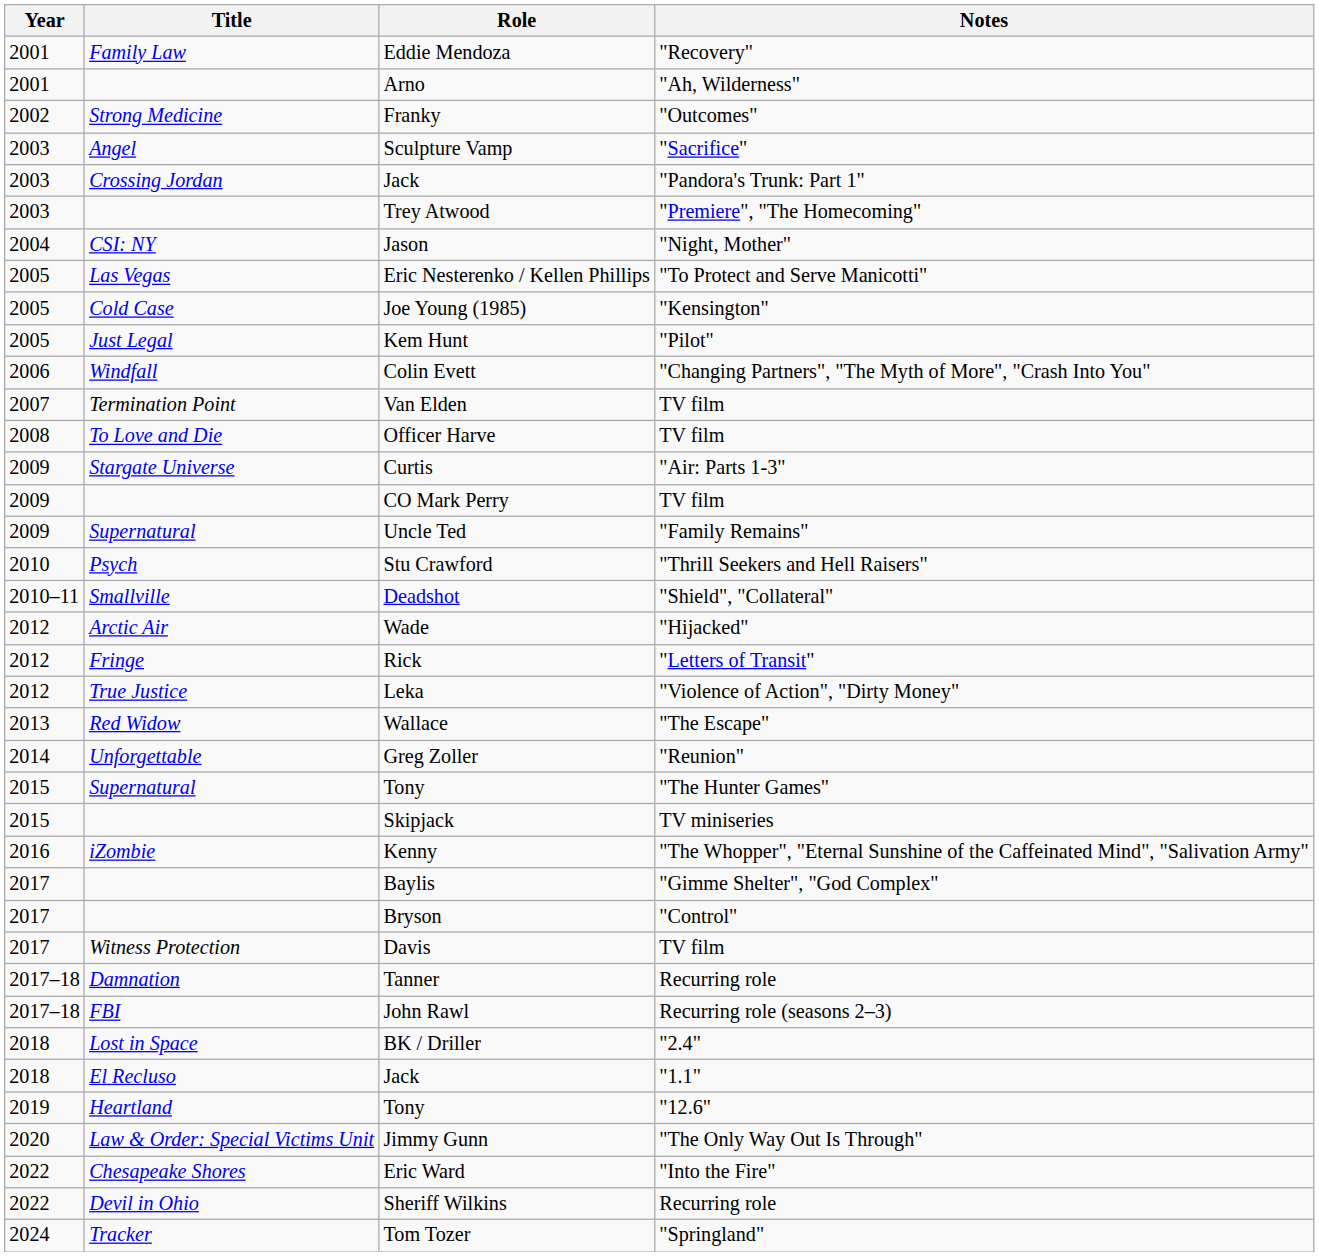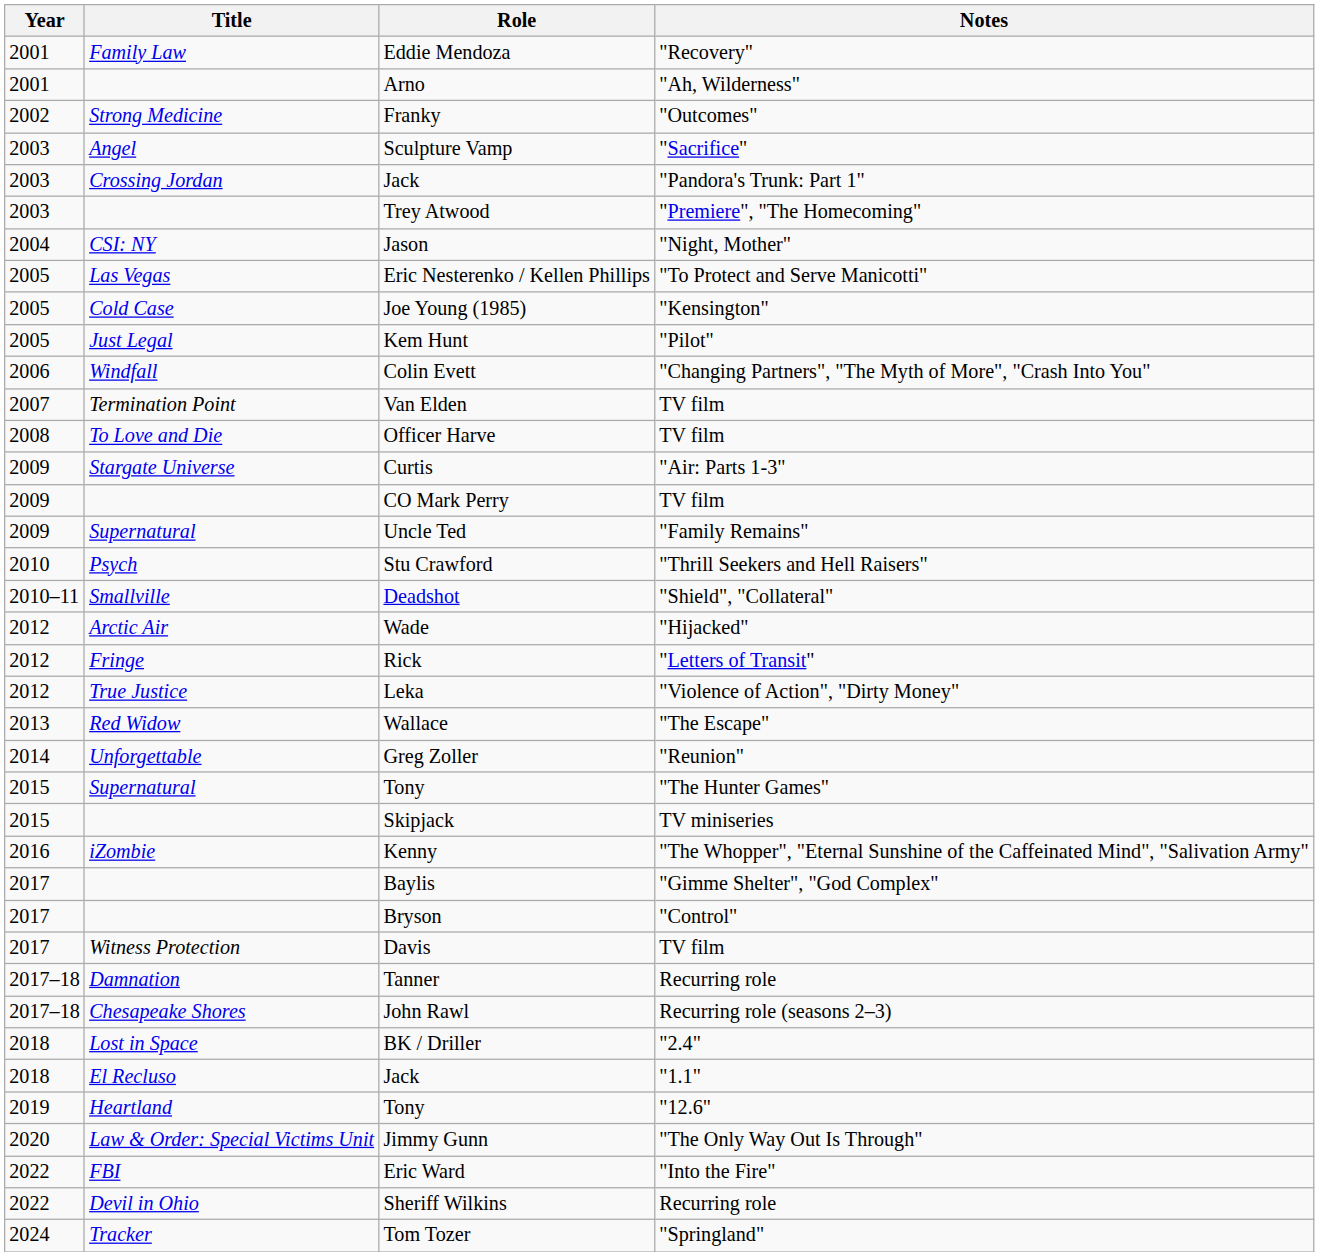 <table class="wikitable sortable">
 <tr>
 <th>Year</th>
 <th>Title</th>
 <th>Role</th>
 <th class="unsortable">Notes</th>
 </tr>
 <tr>
 <td>2001</td>
 <td><em><a href='#'>Family Law</a></em></td>
 <td>Eddie Mendoza</td>
 <td>"Recovery"</td>
 </tr>
 <tr>
 <td>2001</td>
 <td><em></em></td>
 <td>Arno</td>
 <td>"Ah, Wilderness"</td>
 </tr>
 <tr>
 <td>2002</td>
 <td><em><a href='#'>Strong Medicine</a></em></td>
 <td>Franky</td>
 <td>"Outcomes"</td>
 </tr>
 <tr>
 <td>2003</td>
 <td><em><a href='#'>Angel</a></em></td>
 <td>Sculpture Vamp</td>
 <td>"<a href='#'>Sacrifice</a>"</td>
 </tr>
 <tr>
 <td>2003</td>
 <td><em><a href='#'>Crossing Jordan</a></em></td>
 <td>Jack</td>
 <td>"Pandora's Trunk: Part 1"</td>
 </tr>
 <tr>
 <td>2003</td>
 <td><em></em></td>
 <td>Trey Atwood</td>
 <td>"<a href='#'>Premiere</a>", "The Homecoming"</td>
 </tr>
 <tr>
 <td>2004</td>
 <td><em><a href='#'>CSI: NY</a></em></td>
 <td>Jason</td>
 <td>"Night, Mother"</td>
 </tr>
 <tr>
 <td>2005</td>
 <td><em><a href='#'>Las Vegas</a></em></td>
 <td>Eric Nesterenko / Kellen Phillips</td>
 <td>"To Protect and Serve Manicotti"</td>
 </tr>
 <tr>
 <td>2005</td>
 <td><em><a href='#'>Cold Case</a></em></td>
 <td>Joe Young (1985)</td>
 <td>"Kensington"</td>
 </tr>
 <tr>
 <td>2005</td>
 <td><em><a href='#'>Just Legal</a></em></td>
 <td>Kem Hunt</td>
 <td>"Pilot"</td>
 </tr>
 <tr>
 <td>2006</td>
 <td><em><a href='#'>Windfall</a></em></td>
 <td>Colin Evett</td>
 <td>"Changing Partners", "The Myth of More", "Crash Into You"</td>
 </tr>
 <tr>
 <td>2007</td>
 <td><em>Termination Point</em></td>
 <td>Van Elden</td>
 <td>TV film</td>
 </tr>
 <tr>
 <td>2008</td>
 <td><em><a href='#'>To Love and Die</a></em></td>
 <td>Officer Harve</td>
 <td>TV film</td>
 </tr>
 <tr>
 <td>2009</td>
 <td><em><a href='#'>Stargate Universe</a></em></td>
 <td>Curtis</td>
 <td>"Air: Parts 1-3"</td>
 </tr>
 <tr>
 <td>2009</td>
 <td><em></em></td>
 <td>CO Mark Perry</td>
 <td>TV film</td>
 </tr>
 <tr>
 <td>2009</td>
 <td><em><a href='#'>Supernatural</a></em></td>
 <td>Uncle Ted</td>
 <td>"Family Remains"</td>
 </tr>
 <tr>
 <td>2010</td>
 <td><em><a href='#'>Psych</a></em></td>
 <td>Stu Crawford</td>
 <td>"Thrill Seekers and Hell Raisers"</td>
 </tr>
 <tr>
 <td>2010–11</td>
 <td><em><a href='#'>Smallville</a></em></td>
 <td><a href='#'>Deadshot</a></td>
 <td>"Shield", "Collateral"</td>
 </tr>
 <tr>
 <td>2012</td>
 <td><em><a href='#'>Arctic Air</a></em></td>
 <td>Wade</td>
 <td>"Hijacked"</td>
 </tr>
 <tr>
 <td>2012</td>
 <td><em><a href='#'>Fringe</a></em></td>
 <td>Rick</td>
 <td>"<a href='#'>Letters of Transit</a>"</td>
 </tr>
 <tr>
 <td>2012</td>
 <td><em><a href='#'>True Justice</a></em></td>
 <td>Leka</td>
 <td>"Violence of Action", "Dirty Money"</td>
 </tr>
 <tr>
 <td>2013</td>
 <td><em><a href='#'>Red Widow</a></em></td>
 <td>Wallace</td>
 <td>"The Escape"</td>
 </tr>
 <tr>
 <td>2014</td>
 <td><em><a href='#'>Unforgettable</a></em></td>
 <td>Greg Zoller</td>
 <td>"Reunion"</td>
 </tr>
 <tr>
 <td>2015</td>
 <td><em><a href='#'>Supernatural</a></em></td>
 <td>Tony</td>
 <td>"The Hunter Games"</td>
 </tr>
 <tr>
 <td>2015</td>
 <td><em></em></td>
 <td>Skipjack</td>
 <td>TV miniseries</td>
 </tr>
 <tr>
 <td>2016</td>
 <td><em><a href='#'>iZombie</a></em></td>
 <td>Kenny</td>
 <td>"The Whopper", "Eternal Sunshine of the Caffeinated Mind", "Salivation Army"</td>
 </tr>
 <tr>
 <td>2017</td>
 <td><em></em></td>
 <td>Baylis</td>
 <td>"Gimme Shelter", "God Complex"</td>
 </tr>
 <tr>
 <td>2017</td>
 <td><em></em></td>
 <td>Bryson</td>
 <td>"Control"</td>
 </tr>
 <tr>
 <td>2017</td>
 <td><em>Witness Protection</em></td>
 <td>Davis</td>
 <td>TV film</td>
 </tr>
 <tr>
 <td>2017–18</td>
 <td><em><a href='#'>Damnation</a></em></td>
 <td>Tanner</td>
 <td>Recurring role</td>
 </tr>
 <tr>
 <td>2017–18</td>
-<td><em><a href='#'>FBI</a></em></td>
+<td><em><a href='#'>Chesapeake Shores</a></em></td>
 <td>John Rawl</td>
 <td>Recurring role (seasons 2–3)</td>
 </tr>
 <tr>
 <td>2018</td>
 <td><em><a href='#'>Lost in Space</a></em></td>
 <td>BK / Driller</td>
 <td>"2.4"</td>
 </tr>
 <tr>
 <td>2018</td>
 <td><em><a href='#'>El Recluso</a></em></td>
 <td>Jack</td>
 <td>"1.1"</td>
 </tr>
 <tr>
 <td>2019</td>
 <td><em><a href='#'>Heartland</a></em></td>
 <td>Tony</td>
 <td>"12.6"</td>
 </tr>
 <tr>
 <td>2020</td>
 <td><em><a href='#'>Law & Order: Special Victims Unit</a></em></td>
 <td>Jimmy Gunn</td>
 <td>"The Only Way Out Is Through"</td>
 </tr>
 <tr>
 <td>2022</td>
-<td><em><a href='#'>Chesapeake Shores</a></em></td>
+<td><em><a href='#'>FBI</a></em></td>
 <td>Eric Ward</td>
 <td>"Into the Fire"</td>
 </tr>
 <tr>
 <td>2022</td>
 <td><em><a href='#'>Devil in Ohio</a></em></td>
 <td>Sheriff Wilkins</td>
 <td>Recurring role</td>
 </tr>
 <tr>
 <td>2024</td>
 <td><em><a href='#'>Tracker</a></em></td>
 <td>Tom Tozer</td>
 <td>"Springland"</td>
 </tr>
 </table>
